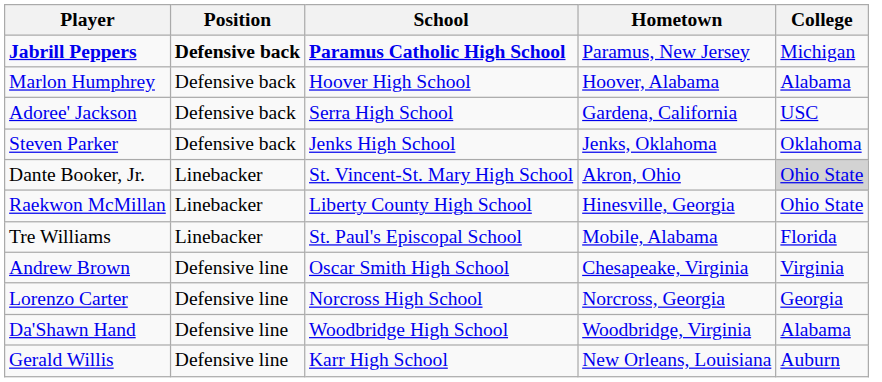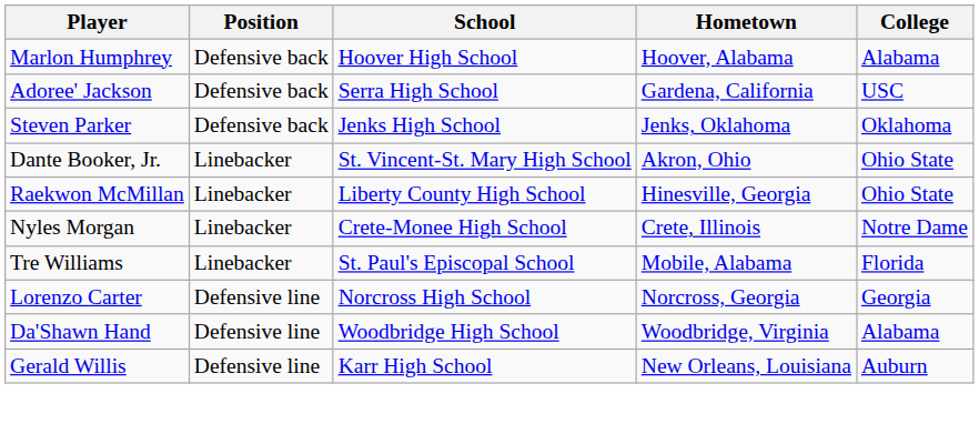 <table class="wikitable">
 <tr>
 <th>Player</th>
 <th>Position</th>
 <th>School</th>
 <th>Hometown</th>
 <th>College</th>
-</tr>
-<tr>
-<td><strong><a href='#'>Jabrill Peppers</a></strong></td>
-<td><strong>Defensive back</strong></td>
-<td><strong><a href='#'>Paramus Catholic High School</a></strong></td>
-<td><a href='#'>Paramus, New Jersey</a></td>
-<td><a href='#'>Michigan</a></td>
 </tr>
 <tr>
 <td><a href='#'>Marlon Humphrey</a></td>
 <td>Defensive back</td>
 <td><a href='#'>Hoover High School</a></td>
 <td><a href='#'>Hoover, Alabama</a></td>
 <td><a href='#'>Alabama</a></td>
 </tr>
 <tr>
 <td><a href='#'>Adoree' Jackson</a></td>
 <td>Defensive back</td>
 <td><a href='#'>Serra High School</a></td>
 <td><a href='#'>Gardena, California</a></td>
 <td><a href='#'>USC</a></td>
 </tr>
 <tr>
 <td><a href='#'>Steven Parker</a></td>
 <td>Defensive back</td>
 <td><a href='#'>Jenks High School</a></td>
 <td><a href='#'>Jenks, Oklahoma</a></td>
 <td><a href='#'>Oklahoma</a></td>
 </tr>
 <tr>
 <td>Dante Booker, Jr.</td>
 <td>Linebacker</td>
 <td><a href='#'>St. Vincent-St. Mary High School</a></td>
 <td><a href='#'>Akron, Ohio</a></td>
-<td style="background: lightgrey;"><a href='#'>Ohio State</a></td>
+<td><a href='#'>Ohio State</a></td>
 </tr>
 <tr>
 <td><a href='#'>Raekwon McMillan</a></td>
 <td>Linebacker</td>
 <td><a href='#'>Liberty County High School</a></td>
 <td><a href='#'>Hinesville, Georgia</a></td>
 <td><a href='#'>Ohio State</a></td>
 </tr>
 <tr>
+<td>Nyles Morgan</td>
+<td>Linebacker</td>
+<td><a href='#'>Crete-Monee High School</a></td>
+<td><a href='#'>Crete, Illinois</a></td>
+<td><a href='#'>Notre Dame</a></td>
+</tr>
+<tr>
 <td>Tre Williams</td>
 <td>Linebacker</td>
 <td><a href='#'>St. Paul's Episcopal School</a></td>
 <td><a href='#'>Mobile, Alabama</a></td>
 <td><a href='#'>Florida</a></td>
-</tr>
-<tr>
-<td><a href='#'>Andrew Brown</a></td>
-<td>Defensive line</td>
-<td><a href='#'>Oscar Smith High School</a></td>
-<td><a href='#'>Chesapeake, Virginia</a></td>
-<td><a href='#'>Virginia</a></td>
 </tr>
 <tr>
 <td><a href='#'>Lorenzo Carter</a></td>
 <td>Defensive line</td>
 <td><a href='#'>Norcross High School</a></td>
 <td><a href='#'>Norcross, Georgia</a></td>
 <td><a href='#'>Georgia</a></td>
 </tr>
 <tr>
 <td><a href='#'>Da'Shawn Hand</a></td>
 <td>Defensive line</td>
 <td><a href='#'>Woodbridge High School</a></td>
 <td><a href='#'>Woodbridge, Virginia</a></td>
 <td><a href='#'>Alabama</a></td>
 </tr>
 <tr>
 <td><a href='#'>Gerald Willis</a></td>
 <td>Defensive line</td>
 <td><a href='#'>Karr High School</a></td>
 <td><a href='#'>New Orleans, Louisiana</a></td>
 <td><a href='#'>Auburn</a></td>
 </tr>
 </table>
